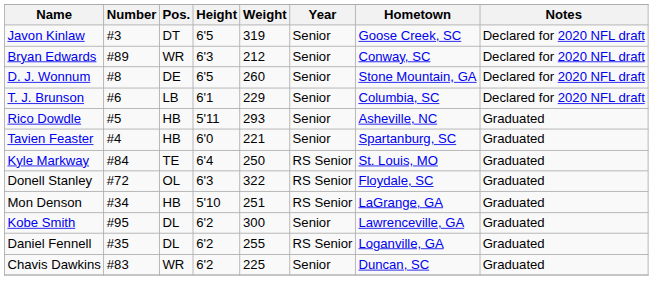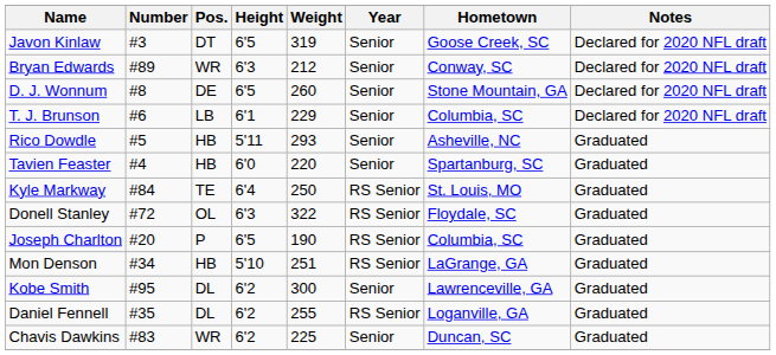 <table class="wikitable sortable collapsible">
 <tr>
 </tr>
 <tr>
 <th>Name</th>
 <th>Number</th>
 <th>Pos.</th>
 <th>Height</th>
 <th>Weight</th>
 <th>Year</th>
 <th>Hometown</th>
 <th class="unsortable">Notes</th>
 </tr>
 <tr>
 <td><a href='#'>Javon Kinlaw</a></td>
 <td>#3</td>
 <td>DT</td>
 <td>6'5</td>
 <td>319</td>
 <td>Senior</td>
 <td><a href='#'>Goose Creek, SC</a></td>
 <td>Declared for <a href='#'>2020 NFL draft</a></td>
 </tr>
 <tr>
 <td><a href='#'>Bryan Edwards</a></td>
 <td>#89</td>
 <td>WR</td>
 <td>6'3</td>
 <td>212</td>
 <td>Senior</td>
 <td><a href='#'>Conway, SC</a></td>
 <td>Declared for <a href='#'>2020 NFL draft</a></td>
 </tr>
 <tr>
 <td><a href='#'>D. J. Wonnum</a></td>
 <td>#8</td>
 <td>DE</td>
 <td>6'5</td>
 <td>260</td>
 <td>Senior</td>
 <td><a href='#'>Stone Mountain, GA</a></td>
 <td>Declared for <a href='#'>2020 NFL draft</a></td>
 </tr>
 <tr>
 <td><a href='#'>T. J. Brunson</a></td>
 <td>#6</td>
 <td>LB</td>
 <td>6'1</td>
 <td>229</td>
 <td>Senior</td>
 <td><a href='#'>Columbia, SC</a></td>
 <td>Declared for <a href='#'>2020 NFL draft</a></td>
 </tr>
 <tr>
 <td><a href='#'>Rico Dowdle</a></td>
 <td>#5</td>
 <td>HB</td>
 <td>5'11</td>
 <td>293</td>
 <td>Senior</td>
 <td><a href='#'>Asheville, NC</a></td>
 <td>Graduated</td>
 </tr>
 <tr>
 <td><a href='#'>Tavien Feaster</a></td>
 <td>#4</td>
 <td>HB</td>
 <td>6'0</td>
-<td>221</td>
+<td>220</td>
 <td>Senior</td>
 <td><a href='#'>Spartanburg, SC</a></td>
 <td>Graduated</td>
 </tr>
 <tr>
 <td><a href='#'>Kyle Markway</a></td>
 <td>#84</td>
 <td>TE</td>
 <td>6'4</td>
 <td>250</td>
 <td>RS Senior</td>
 <td><a href='#'>St. Louis, MO</a></td>
 <td>Graduated</td>
 </tr>
 <tr>
 <td>Donell Stanley</td>
 <td>#72</td>
 <td>OL</td>
 <td>6'3</td>
 <td>322</td>
 <td>RS Senior</td>
 <td><a href='#'>Floydale, SC</a></td>
+<td>Graduated</td>
+</tr>
+<tr>
+<td><a href='#'>Joseph Charlton</a></td>
+<td>#20</td>
+<td>P</td>
+<td>6'5</td>
+<td>190</td>
+<td>RS Senior</td>
+<td><a href='#'>Columbia, SC</a></td>
 <td>Graduated</td>
 </tr>
 <tr>
 <td>Mon Denson</td>
 <td>#34</td>
 <td>HB</td>
 <td>5'10</td>
 <td>251</td>
 <td>RS Senior</td>
 <td><a href='#'>LaGrange, GA</a></td>
 <td>Graduated</td>
 </tr>
 <tr>
 <td><a href='#'>Kobe Smith</a></td>
 <td>#95</td>
 <td>DL</td>
 <td>6'2</td>
 <td>300</td>
 <td>Senior</td>
 <td><a href='#'>Lawrenceville, GA</a></td>
 <td>Graduated</td>
 </tr>
 <tr>
 <td>Daniel Fennell</td>
 <td>#35</td>
 <td>DL</td>
 <td>6'2</td>
 <td>255</td>
 <td>RS Senior</td>
 <td><a href='#'>Loganville, GA</a></td>
 <td>Graduated</td>
 </tr>
 <tr>
 <td>Chavis Dawkins</td>
 <td>#83</td>
 <td>WR</td>
 <td>6'2</td>
 <td>225</td>
 <td>Senior</td>
 <td><a href='#'>Duncan, SC</a></td>
 <td>Graduated</td>
 </tr>
 <tr>
 </tr>
 </table>
